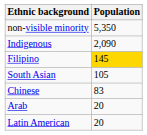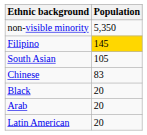 <table class="wikitable" style="margin:2em">
 <tr bgcolor="#CCCCCC">
 <th>Ethnic background</th>
 <th>Population</th>
 </tr>
 <tr>
 <td>non-<a href='#'>visible minority</a></td>
 <td>5,350</td>
-</tr>
-<tr>
-<td><a href='#'>Indigenous</a></td>
-<td>2,090</td>
 </tr>
 <tr>
 <td><a href='#'>Filipino</a></td>
 <td style="background: gold;">145</td>
 </tr>
 <tr>
 <td><a href='#'>South Asian</a></td>
 <td>105</td>
 </tr>
 <tr>
 <td><a href='#'>Chinese</a></td>
 <td>83</td>
 </tr>
 <tr>
+<td><a href='#'>Black</a></td>
+<td>20</td>
+</tr>
+<tr>
 <td><a href='#'>Arab</a></td>
 <td>20</td>
 </tr>
 <tr>
 <td><a href='#'>Latin American</a></td>
 <td>20</td>
 </tr>
 </table>
